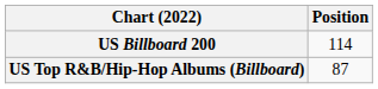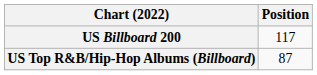 <table class="wikitable sortable plainrowheaders" style="text-align:center">
 <tr>
 <th scope="col">Chart (2022)</th>
 <th scope="col">Position</th>
 </tr>
 <tr>
 <th scope="row">US <em>Billboard</em> 200</th>
-<td>114</td>
+<td>117</td>
 </tr>
 <tr>
 <th scope="row">US Top R&B/Hip-Hop Albums (<em>Billboard</em>)</th>
 <td>87</td>
 </tr>
 </table>
